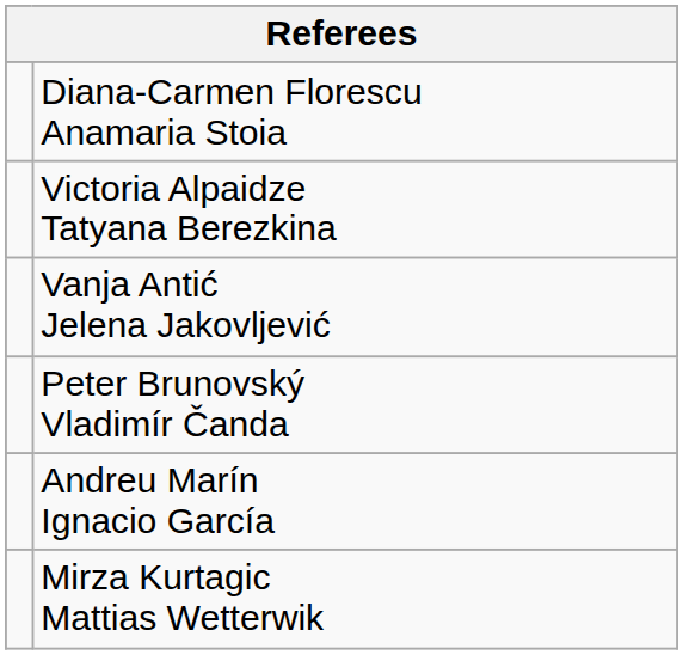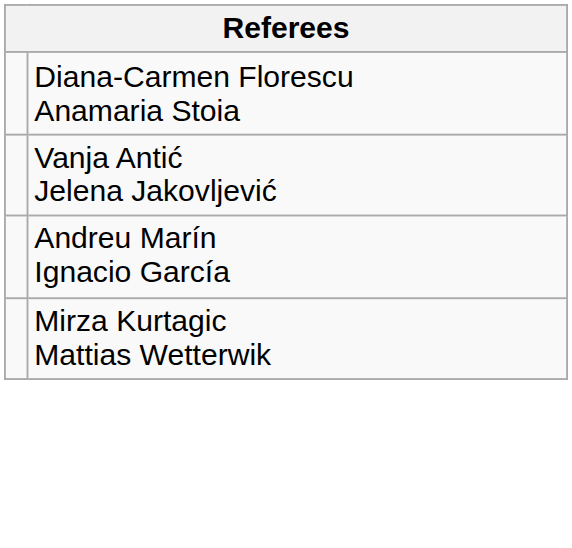 <table class="wikitable" style="width:300px;">
 <tr>
 <th colspan=2>Referees</th>
 </tr>
 <tr>
 <td align=left></td>
 <td>Diana-Carmen Florescu<br>Anamaria Stoia</td>
 </tr>
 <tr>
 <td align=left></td>
-<td>Victoria Alpaidze<br>Tatyana Berezkina</td>
-</tr>
-<tr>
-<td align=left></td>
 <td>Vanja Antić<br>Jelena Jakovljević</td>
-</tr>
-<tr>
-<td align=left></td>
-<td>Peter Brunovský<br>Vladimír Čanda</td>
 </tr>
 <tr>
 <td align=left></td>
 <td>Andreu Marín<br>Ignacio García</td>
 </tr>
 <tr>
 <td align=left></td>
 <td>Mirza Kurtagic<br>Mattias Wetterwik</td>
 </tr>
 </table>
